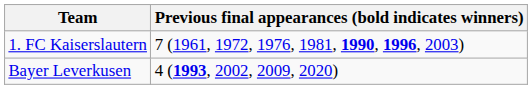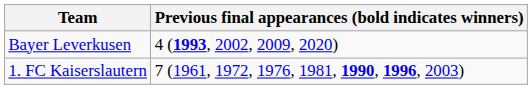 <table class="wikitable">
 <tr>
 <th>Team</th>
 <th>Previous final appearances (bold indicates winners)</th>
 </tr>
 <tr>
+<td><a href='#'>Bayer Leverkusen</a></td>
+<td>4 (<strong><a href='#'>1993</a></strong>, <a href='#'>2002</a>, <a href='#'>2009</a>, <a href='#'>2020</a>)</td>
+</tr>
+<tr>
 <td><a href='#'>1. FC Kaiserslautern</a></td>
 <td>7 (<a href='#'>1961</a>, <a href='#'>1972</a>, <a href='#'>1976</a>, <a href='#'>1981</a>, <strong><a href='#'>1990</a></strong>, <strong><a href='#'>1996</a></strong>, <a href='#'>2003</a>)</td>
 </tr>
-<tr>
-<td><a href='#'>Bayer Leverkusen</a></td>
-<td>4 (<strong><a href='#'>1993</a></strong>, <a href='#'>2002</a>, <a href='#'>2009</a>, <a href='#'>2020</a>)</td>
-</tr>
 </table>
